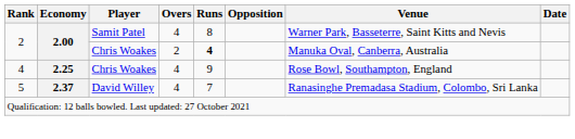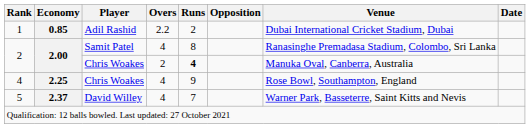 <table class="wikitable plainrowheaders" style="text-align:center;">
 <tr>
 <th scope=col>Rank</th>
 <th scope=col>Economy</th>
 <th scope=col>Player</th>
 <th scope=col>Overs</th>
 <th scope=col>Runs</th>
 <th scope=col>Opposition</th>
 <th scope=col>Venue</th>
 <th scope=col>Date</th>
 </tr>
 <tr>
+<td>1</td>
+<th scope=row style=text-align:center;>0.85</th>
+<td align=left><a href='#'>Adil Rashid</a></td>
+<td>2.2</td>
+<td>2</td>
+<td align=left></td>
+<td align=left><a href='#'>Dubai International Cricket Stadium</a>, <a href='#'>Dubai</a></td>
+<td align=left> </td>
+</tr>
+<tr>
 <td rowspan=2>2</td>
 <th scope=row style=text-align:center; rowspan=2>2.00</th>
 <td align=left><a href='#'>Samit Patel</a></td>
 <td>4</td>
 <td>8</td>
 <td align=left></td>
-<td align=left><a href='#'>Warner Park</a>, <a href='#'>Basseterre</a>, Saint Kitts and Nevis</td>
+<td align=left><a href='#'>Ranasinghe Premadasa Stadium</a>, <a href='#'>Colombo</a>, Sri Lanka</td>
 <td align=left> </td>
 </tr>
 <tr>
 <td align=left><a href='#'>Chris Woakes</a></td>
 <td>2</td>
 <td><strong>4</strong></td>
 <td align=left></td>
 <td align=left><a href='#'>Manuka Oval</a>, <a href='#'>Canberra</a>, Australia</td>
 <td align=left></td>
 </tr>
 <tr>
 <td>4</td>
 <th scope=row style=text-align:center;>2.25</th>
 <td align=left><a href='#'>Chris Woakes</a></td>
 <td>4</td>
 <td>9</td>
 <td align=left></td>
 <td align=left><a href='#'>Rose Bowl</a>, <a href='#'>Southampton</a>, England</td>
 <td align=left></td>
 </tr>
 <tr>
 <td>5</td>
 <th scope=row style=text-align:center;>2.37</th>
 <td align=left><a href='#'>David Willey</a></td>
 <td>4</td>
 <td>7</td>
 <td align=left></td>
-<td align=left><a href='#'>Ranasinghe Premadasa Stadium</a>, <a href='#'>Colombo</a>, Sri Lanka</td>
+<td align=left><a href='#'>Warner Park</a>, <a href='#'>Basseterre</a>, Saint Kitts and Nevis</td>
 <td align=left></td>
 </tr>
 <tr>
 <td align=left colspan=8><small>Qualification: 12 balls bowled. Last updated: 27 October 2021</small></td>
 </tr>
 </table>
